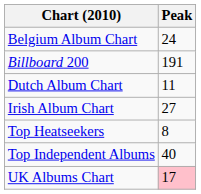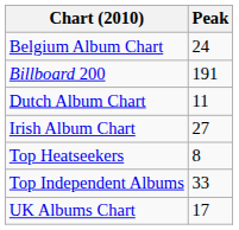 <table class="wikitable sortable">
 <tr>
 <th>Chart (2010)</th>
 <th>Peak</th>
 </tr>
 <tr>
 <td><a href='#'>Belgium Album Chart</a></td>
 <td>24</td>
 </tr>
 <tr>
 <td><a href='#'><em>Billboard</em> 200</a></td>
 <td>191</td>
 </tr>
 <tr>
 <td><a href='#'>Dutch Album Chart</a></td>
 <td>11</td>
 </tr>
 <tr>
 <td><a href='#'>Irish Album Chart</a></td>
 <td>27</td>
 </tr>
 <tr>
 <td><a href='#'>Top Heatseekers</a></td>
 <td>8</td>
 </tr>
 <tr>
 <td><a href='#'>Top Independent Albums</a></td>
-<td>40</td>
+<td>33</td>
 </tr>
 <tr>
 <td><a href='#'>UK Albums Chart</a></td>
-<td style="background: pink;">17</td>
+<td>17</td>
 </tr>
 </table>
